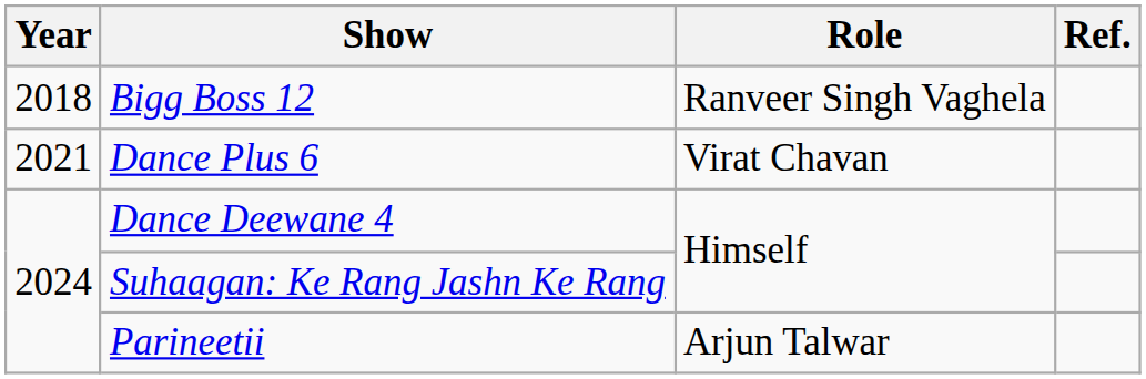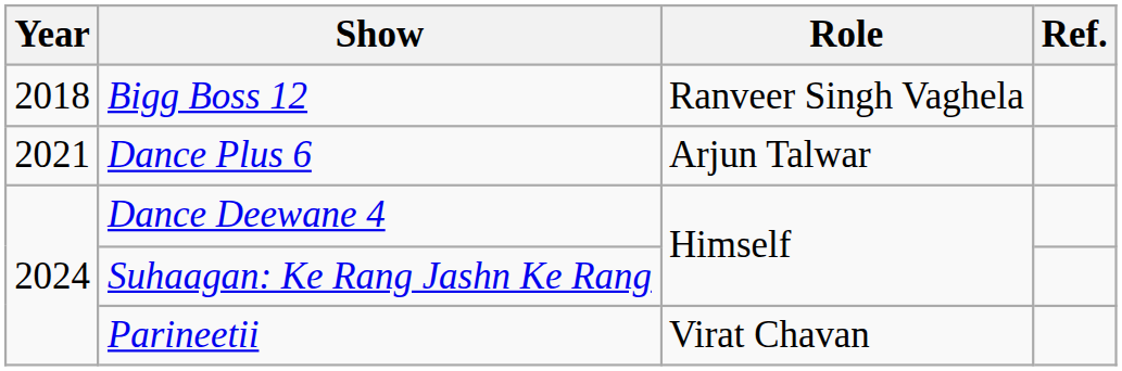 <table class="wikitable">
 <tr>
 <th>Year</th>
 <th>Show</th>
 <th>Role</th>
 <th>Ref.</th>
 </tr>
 <tr>
 <td>2018</td>
 <td><em><a href='#'>Bigg Boss 12</a></em></td>
 <td>Ranveer Singh Vaghela</td>
 <td></td>
 </tr>
 <tr>
 <td>2021</td>
 <td><em><a href='#'>Dance Plus 6</a></em></td>
-<td>Virat Chavan</td>
+<td>Arjun Talwar</td>
 <td></td>
 </tr>
 <tr>
 <td rowspan="3">2024</td>
 <td><em><a href='#'>Dance Deewane 4</a></em></td>
 <td rowspan="2">Himself</td>
 <td></td>
 </tr>
 <tr>
 <td><em><a href='#'>Suhaagan: Ke Rang Jashn Ke Rang</a></em></td>
 <td></td>
 </tr>
 <tr>
 <td><em><a href='#'>Parineetii</a></em></td>
-<td>Arjun Talwar</td>
+<td>Virat Chavan</td>
 <td></td>
 </tr>
 </table>
